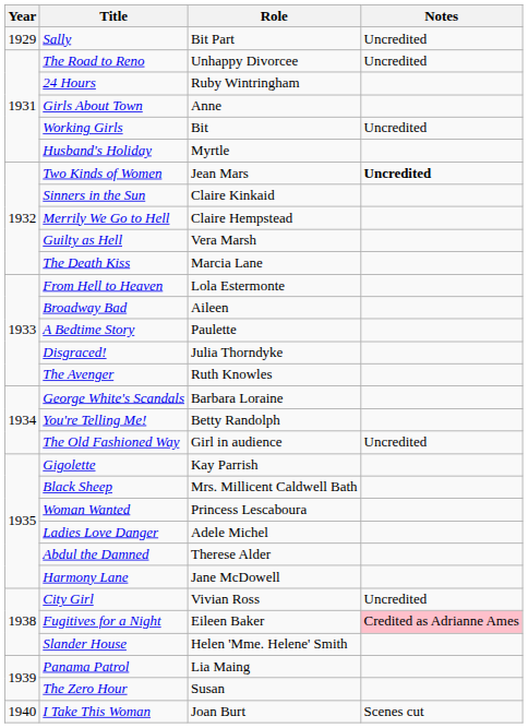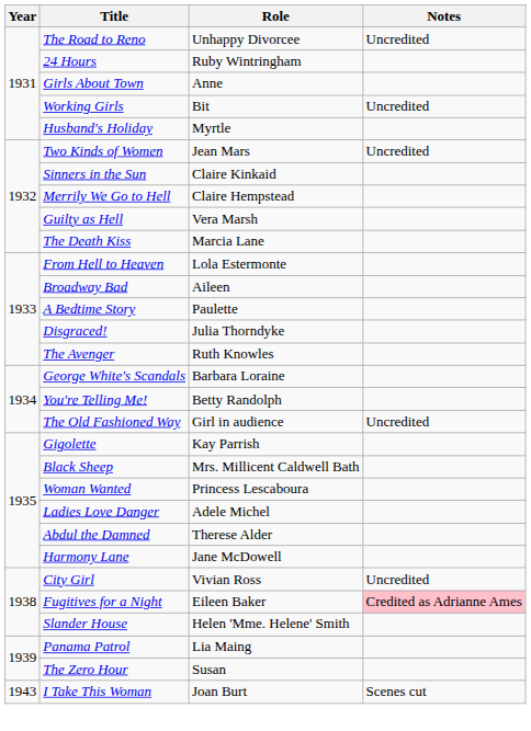 <table class="wikitable sortable">
 <tr>
 <th>Year</th>
 <th>Title</th>
 <th>Role</th>
 <th class="unsortable">Notes</th>
-</tr>
-<tr>
-<td>1929</td>
-<td><em><a href='#'>Sally</a></em></td>
-<td>Bit Part</td>
-<td>Uncredited</td>
 </tr>
 <tr>
 <td rowspan=5>1931</td>
 <td data-sort-value="Road to Reno"><em><a href='#'>The Road to Reno</a></em></td>
 <td>Unhappy Divorcee</td>
 <td>Uncredited</td>
 </tr>
 <tr>
 <td><em><a href='#'>24 Hours</a></em></td>
 <td>Ruby Wintringham</td>
 <td></td>
 </tr>
 <tr>
 <td><em><a href='#'>Girls About Town</a></em></td>
 <td>Anne</td>
 <td></td>
 </tr>
 <tr>
 <td><em><a href='#'>Working Girls</a></em></td>
 <td>Bit</td>
 <td>Uncredited</td>
 </tr>
 <tr>
 <td><em><a href='#'>Husband's Holiday</a></em></td>
 <td>Myrtle</td>
 <td></td>
 </tr>
 <tr>
 <td rowspan=5>1932</td>
 <td><em><a href='#'>Two Kinds of Women</a></em></td>
 <td>Jean Mars</td>
-<td><strong>Uncredited</strong></td>
+<td>Uncredited</td>
 </tr>
 <tr>
 <td><em><a href='#'>Sinners in the Sun</a></em></td>
 <td>Claire Kinkaid</td>
 <td></td>
 </tr>
 <tr>
 <td><em><a href='#'>Merrily We Go to Hell</a></em></td>
 <td>Claire Hempstead</td>
 <td></td>
 </tr>
 <tr>
 <td><em><a href='#'>Guilty as Hell</a></em></td>
 <td>Vera Marsh</td>
 <td></td>
 </tr>
 <tr>
 <td data-sort-value="Death Kiss"><em><a href='#'>The Death Kiss</a></em></td>
 <td>Marcia Lane</td>
 <td></td>
 </tr>
 <tr>
 <td rowspan=5>1933</td>
 <td><em><a href='#'>From Hell to Heaven</a></em></td>
 <td>Lola Estermonte</td>
 <td></td>
 </tr>
 <tr>
 <td><em><a href='#'>Broadway Bad</a></em></td>
 <td>Aileen</td>
 <td></td>
 </tr>
 <tr>
 <td data-sort-value="Bedtime Story"><em><a href='#'>A Bedtime Story</a></em></td>
 <td>Paulette</td>
 <td></td>
 </tr>
 <tr>
 <td><em><a href='#'>Disgraced!</a></em></td>
 <td>Julia Thorndyke</td>
 <td></td>
 </tr>
 <tr>
 <td data-sort-value="Avenger"><em><a href='#'>The Avenger</a></em></td>
 <td>Ruth Knowles</td>
 <td></td>
 </tr>
 <tr>
 <td rowspan=3>1934</td>
 <td><em><a href='#'>George White's Scandals</a></em></td>
 <td>Barbara Loraine</td>
 <td></td>
 </tr>
 <tr>
 <td><em><a href='#'>You're Telling Me!</a></em></td>
 <td>Betty Randolph</td>
 <td></td>
 </tr>
 <tr>
 <td data-sort-value="Old Fashioned Way"><em><a href='#'>The Old Fashioned Way</a></em></td>
 <td>Girl in audience</td>
 <td>Uncredited</td>
 </tr>
 <tr>
 <td rowspan=6>1935</td>
 <td><em><a href='#'>Gigolette</a></em></td>
 <td>Kay Parrish</td>
 <td></td>
 </tr>
 <tr>
 <td><em><a href='#'>Black Sheep</a></em></td>
 <td>Mrs. Millicent Caldwell Bath</td>
 <td></td>
 </tr>
 <tr>
 <td><em><a href='#'>Woman Wanted</a></em></td>
 <td>Princess Lescaboura</td>
 <td></td>
 </tr>
 <tr>
 <td><em><a href='#'>Ladies Love Danger</a></em></td>
 <td>Adele Michel</td>
 <td></td>
 </tr>
 <tr>
 <td><em><a href='#'>Abdul the Damned</a></em></td>
 <td>Therese Alder</td>
 <td></td>
 </tr>
 <tr>
 <td><em><a href='#'>Harmony Lane</a></em></td>
 <td>Jane McDowell</td>
 <td></td>
 </tr>
 <tr>
 <td rowspan=3>1938</td>
 <td><em><a href='#'>City Girl</a></em></td>
 <td>Vivian Ross</td>
 <td>Uncredited</td>
 </tr>
 <tr>
 <td><em><a href='#'>Fugitives for a Night</a></em></td>
 <td>Eileen Baker</td>
 <td style="background: pink;">Credited as Adrianne Ames</td>
 </tr>
 <tr>
 <td><em><a href='#'>Slander House</a></em></td>
 <td>Helen 'Mme. Helene' Smith</td>
 <td></td>
 </tr>
 <tr>
 <td rowspan=2>1939</td>
 <td><em><a href='#'>Panama Patrol</a></em></td>
 <td>Lia Maing</td>
 <td></td>
 </tr>
 <tr>
 <td data-sort-value="Zero Hour"><em><a href='#'>The Zero Hour</a></em></td>
 <td>Susan</td>
 <td></td>
 </tr>
 <tr>
-<td>1940</td>
+<td>1943</td>
 <td><em><a href='#'>I Take This Woman</a></em></td>
 <td>Joan Burt</td>
 <td>Scenes cut</td>
 </tr>
 </table>
